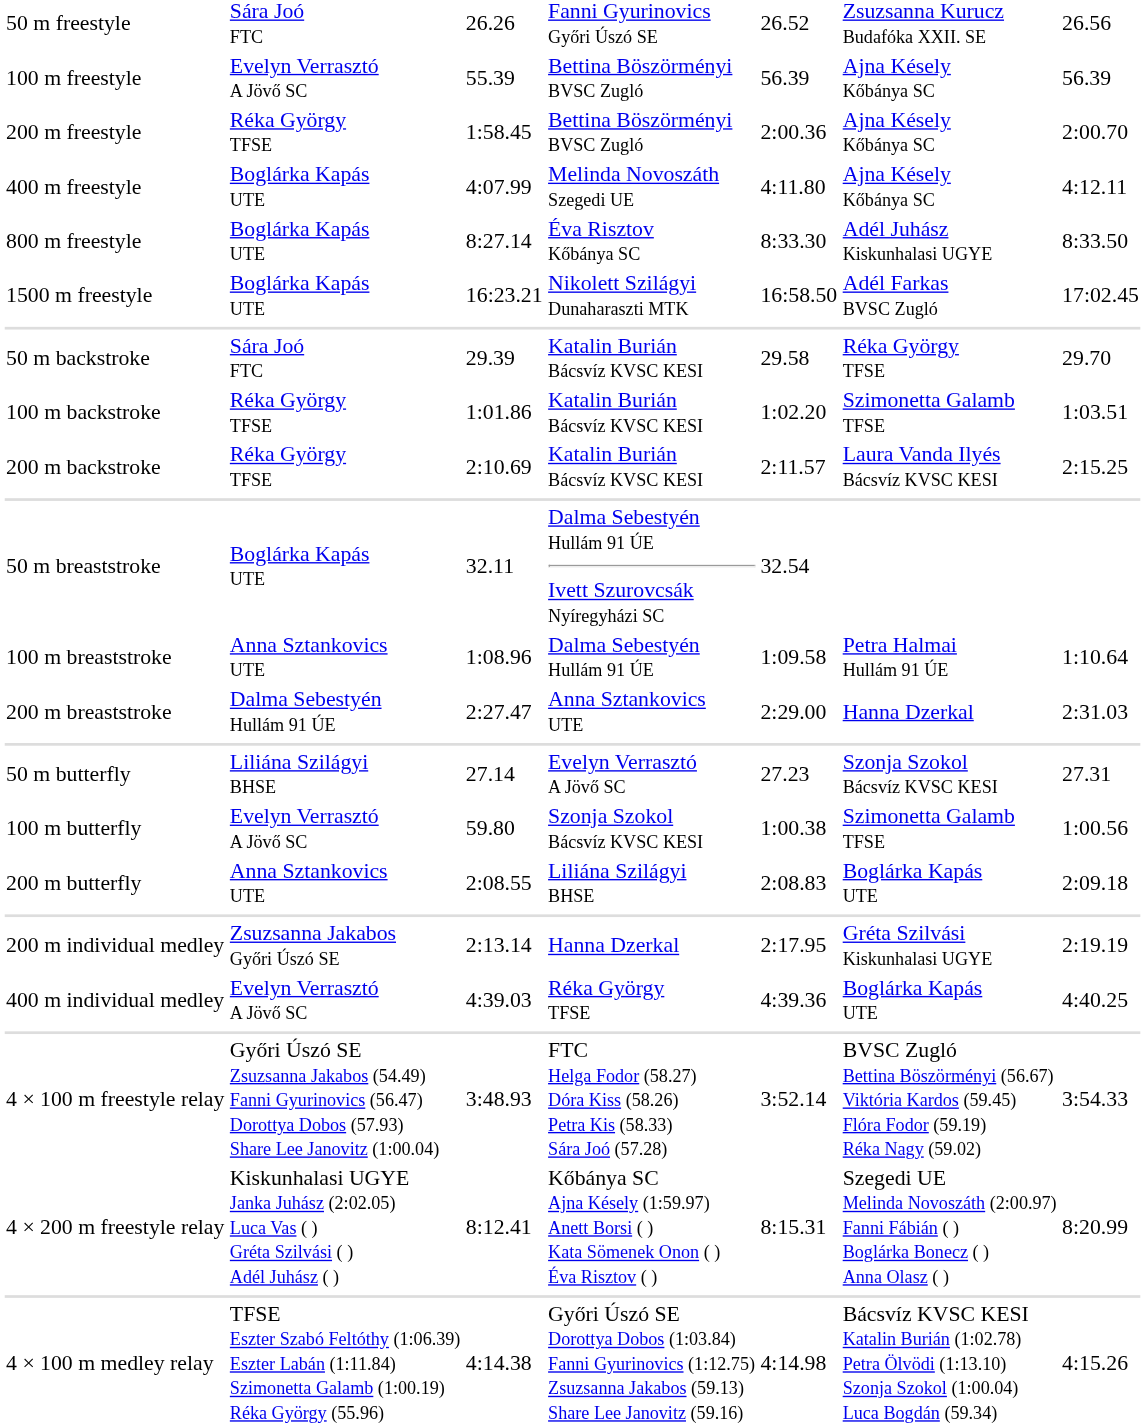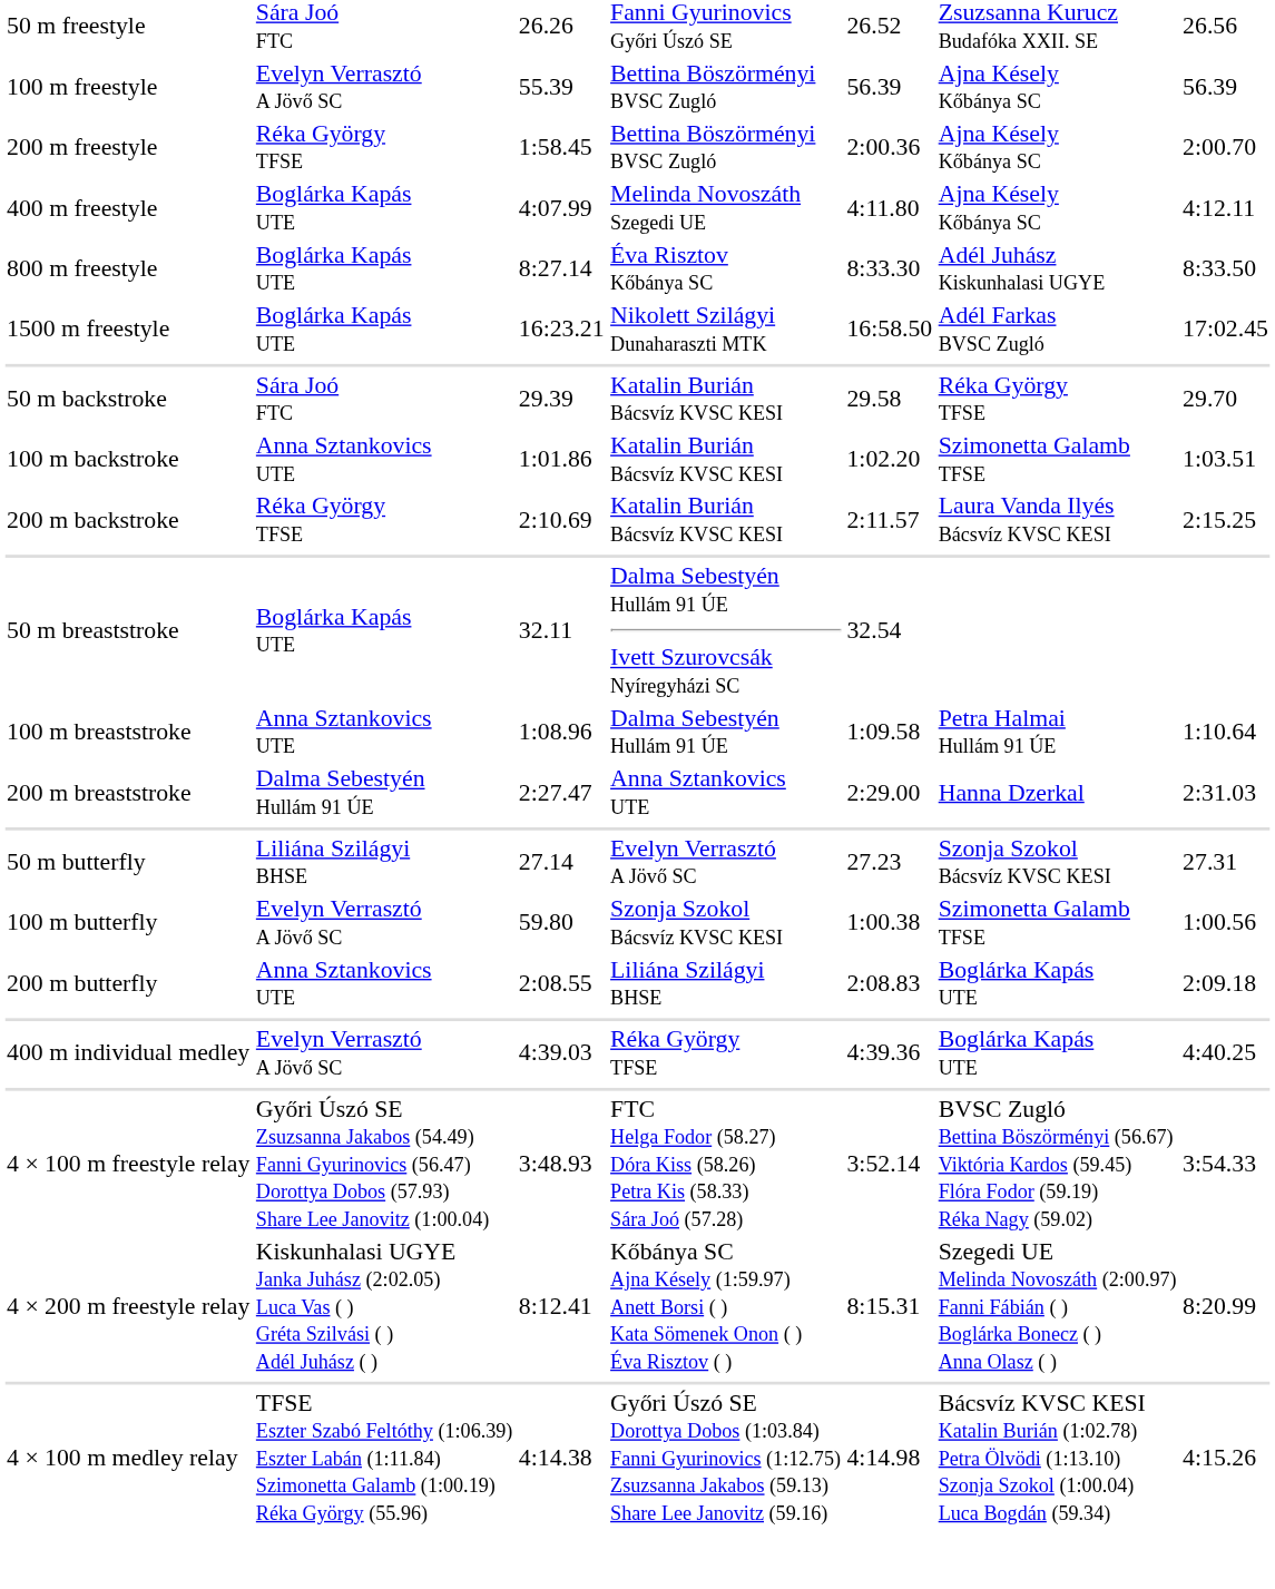 <table>
 <tr>
 <td>50 m freestyle</td>
 <td><a href='#'>Sára Joó</a><br><small>FTC</small></td>
 <td>26.26</td>
 <td><a href='#'>Fanni Gyurinovics</a><br><small>Győri Úszó SE</small></td>
 <td>26.52</td>
 <td><a href='#'>Zsuzsanna Kurucz</a><br><small>Budafóka XXII. SE</small></td>
 <td>26.56</td>
 </tr>
 <tr>
 <td>100 m freestyle</td>
 <td><a href='#'>Evelyn Verrasztó</a><br><small>A Jövő SC</small></td>
 <td>55.39</td>
 <td><a href='#'>Bettina Böszörményi</a><br><small>BVSC Zugló</small></td>
 <td>56.39</td>
 <td><a href='#'>Ajna Késely</a><br><small>Kőbánya SC</small></td>
 <td>56.39</td>
 </tr>
 <tr>
 <td>200 m freestyle</td>
 <td><a href='#'>Réka György</a><br><small>TFSE</small></td>
 <td>1:58.45</td>
 <td><a href='#'>Bettina Böszörményi</a><br><small>BVSC Zugló</small></td>
 <td>2:00.36</td>
 <td><a href='#'>Ajna Késely</a><br><small>Kőbánya SC</small></td>
 <td>2:00.70</td>
 </tr>
 <tr>
 <td>400 m freestyle</td>
 <td><a href='#'>Boglárka Kapás</a><br><small>UTE</small></td>
 <td>4:07.99</td>
 <td><a href='#'>Melinda Novoszáth</a><br><small>Szegedi UE</small></td>
 <td>4:11.80</td>
 <td><a href='#'>Ajna Késely</a><br><small>Kőbánya SC</small></td>
 <td>4:12.11</td>
 </tr>
 <tr>
 <td>800 m freestyle</td>
 <td><a href='#'>Boglárka Kapás</a><br><small>UTE</small></td>
 <td>8:27.14</td>
 <td><a href='#'>Éva Risztov</a><br><small>Kőbánya SC</small></td>
 <td>8:33.30</td>
 <td><a href='#'>Adél Juhász</a><br><small>Kiskunhalasi UGYE</small></td>
 <td>8:33.50</td>
 </tr>
 <tr>
 <td>1500 m freestyle</td>
 <td><a href='#'>Boglárka Kapás</a><br><small>UTE</small></td>
 <td>16:23.21</td>
 <td><a href='#'>Nikolett Szilágyi</a><br><small>Dunaharaszti MTK</small></td>
 <td>16:58.50</td>
 <td><a href='#'>Adél Farkas</a><br><small>BVSC Zugló</small></td>
 <td>17:02.45</td>
 </tr>
 <tr>
 </tr>
 <tr bgcolor=#ddd>
 <td colspan=7></td>
 </tr>
 <tr>
 <td>50 m backstroke</td>
 <td><a href='#'>Sára Joó</a><br><small>FTC</small></td>
 <td>29.39</td>
 <td><a href='#'>Katalin Burián</a><br><small>Bácsvíz KVSC KESI</small></td>
 <td>29.58</td>
 <td><a href='#'>Réka György</a><br><small>TFSE</small></td>
 <td>29.70</td>
 </tr>
 <tr>
 <td>100 m backstroke</td>
-<td><a href='#'>Réka György</a><br><small>TFSE</small></td>
+<td><a href='#'>Anna Sztankovics</a><br><small>UTE</small></td>
 <td>1:01.86</td>
 <td><a href='#'>Katalin Burián</a><br><small>Bácsvíz KVSC KESI</small></td>
 <td>1:02.20</td>
 <td><a href='#'>Szimonetta Galamb</a><br><small>TFSE</small></td>
 <td>1:03.51</td>
 </tr>
 <tr>
 <td>200 m backstroke</td>
 <td><a href='#'>Réka György</a><br><small>TFSE</small></td>
 <td>2:10.69</td>
 <td><a href='#'>Katalin Burián</a><br><small>Bácsvíz KVSC KESI</small></td>
 <td>2:11.57</td>
 <td><a href='#'>Laura Vanda Ilyés</a><br><small>Bácsvíz KVSC KESI</small></td>
 <td>2:15.25</td>
 </tr>
 <tr>
 </tr>
 <tr bgcolor=#ddd>
 <td colspan=7></td>
 </tr>
 <tr>
 <td>50 m breaststroke</td>
 <td><a href='#'>Boglárka Kapás</a><br><small>UTE</small></td>
 <td>32.11</td>
 <td><a href='#'>Dalma Sebestyén</a><br><small>Hullám 91 ÚE</small><hr><a href='#'>Ivett Szurovcsák</a><br><small>Nyíregyházi SC</small></td>
 <td>32.54</td>
 <td></td>
 <td></td>
 </tr>
 <tr>
 <td>100 m breaststroke</td>
 <td><a href='#'>Anna Sztankovics</a><br><small>UTE</small></td>
 <td>1:08.96</td>
 <td><a href='#'>Dalma Sebestyén</a><br><small>Hullám 91 ÚE</small></td>
 <td>1:09.58</td>
 <td><a href='#'>Petra Halmai</a><br><small>Hullám 91 ÚE</small></td>
 <td>1:10.64</td>
 </tr>
 <tr>
 <td>200 m breaststroke</td>
 <td><a href='#'>Dalma Sebestyén</a><br><small>Hullám 91 ÚE</small></td>
 <td>2:27.47</td>
 <td><a href='#'>Anna Sztankovics</a><br><small>UTE</small></td>
 <td>2:29.00</td>
 <td><a href='#'>Hanna Dzerkal</a><br><small></small></td>
 <td>2:31.03</td>
 </tr>
 <tr>
 </tr>
 <tr bgcolor=#ddd>
 <td colspan=7></td>
 </tr>
 <tr>
 <td>50 m butterfly</td>
 <td><a href='#'>Liliána Szilágyi</a><br><small>BHSE</small></td>
 <td>27.14</td>
 <td><a href='#'>Evelyn Verrasztó</a><br><small>A Jövő SC</small></td>
 <td>27.23</td>
 <td><a href='#'>Szonja Szokol</a><br><small>Bácsvíz KVSC KESI</small></td>
 <td>27.31</td>
 </tr>
 <tr>
 <td>100 m butterfly</td>
 <td><a href='#'>Evelyn Verrasztó</a><br><small>A Jövő SC</small></td>
 <td>59.80</td>
 <td><a href='#'>Szonja Szokol</a><br><small>Bácsvíz KVSC KESI</small></td>
 <td>1:00.38</td>
 <td><a href='#'>Szimonetta Galamb</a><br><small>TFSE</small></td>
 <td>1:00.56</td>
 </tr>
 <tr>
 <td>200 m butterfly</td>
 <td><a href='#'>Anna Sztankovics</a><br><small>UTE</small></td>
 <td>2:08.55</td>
 <td><a href='#'>Liliána Szilágyi</a><br><small>BHSE</small></td>
 <td>2:08.83</td>
 <td><a href='#'>Boglárka Kapás</a><br><small>UTE</small></td>
 <td>2:09.18</td>
 </tr>
 <tr>
 </tr>
 <tr bgcolor=#ddd>
 <td colspan=7></td>
 </tr>
 <tr>
-<td>200 m individual medley</td>
-<td><a href='#'>Zsuzsanna Jakabos</a><br><small>Győri Úszó SE</small></td>
-<td>2:13.14</td>
-<td><a href='#'>Hanna Dzerkal</a><br><small></small></td>
-<td>2:17.95</td>
-<td><a href='#'>Gréta Szilvási</a><br><small>Kiskunhalasi UGYE</small></td>
-<td>2:19.19</td>
-</tr>
-<tr>
 <td>400 m individual medley</td>
 <td><a href='#'>Evelyn Verrasztó</a><br><small>A Jövő SC</small></td>
 <td>4:39.03</td>
 <td><a href='#'>Réka György</a><br><small>TFSE</small></td>
 <td>4:39.36</td>
 <td><a href='#'>Boglárka Kapás</a><br><small>UTE</small></td>
 <td>4:40.25</td>
 </tr>
 <tr>
 </tr>
 <tr bgcolor=#ddd>
 <td colspan=7></td>
 </tr>
 <tr>
 <td>4 × 100 m freestyle relay</td>
 <td>Győri Úszó SE<br><small><a href='#'>Zsuzsanna Jakabos</a> (54.49)<br> <a href='#'>Fanni Gyurinovics</a> (56.47)<br> <a href='#'>Dorottya Dobos</a> (57.93)<br> <a href='#'>Share Lee Janovitz</a> (1:00.04)</small></td>
 <td>3:48.93</td>
 <td>FTC<br><small><a href='#'>Helga Fodor</a> (58.27)<br> <a href='#'>Dóra Kiss</a> (58.26)<br> <a href='#'>Petra Kis</a> (58.33)<br> <a href='#'>Sára Joó</a> (57.28)</small></td>
 <td>3:52.14</td>
 <td>BVSC Zugló<br><small><a href='#'>Bettina Böszörményi</a> (56.67)<br> <a href='#'>Viktória Kardos</a> (59.45)<br> <a href='#'>Flóra Fodor</a> (59.19)<br> <a href='#'>Réka Nagy</a> (59.02)</small></td>
 <td>3:54.33</td>
 </tr>
 <tr>
 <td>4 × 200 m freestyle relay</td>
 <td>Kiskunhalasi UGYE<br><small><a href='#'>Janka Juhász</a> (2:02.05)<br> <a href='#'>Luca Vas</a> ( )<br> <a href='#'>Gréta Szilvási</a> ( )<br> <a href='#'>Adél Juhász</a> ( )</small></td>
 <td>8:12.41</td>
 <td>Kőbánya SC<br><small><a href='#'>Ajna Késely</a> (1:59.97)<br> <a href='#'>Anett Borsi</a> ( )<br> <a href='#'>Kata Sömenek Onon</a> ( )<br> <a href='#'>Éva Risztov</a> ( )</small></td>
 <td>8:15.31</td>
 <td>Szegedi UE<br><small><a href='#'>Melinda Novoszáth</a> (2:00.97)<br> <a href='#'>Fanni Fábián</a> ( )<br> <a href='#'>Boglárka Bonecz</a> ( )<br> <a href='#'>Anna Olasz</a> ( )</small></td>
 <td>8:20.99</td>
 </tr>
 <tr>
 </tr>
 <tr bgcolor=#ddd>
 <td colspan=7></td>
 </tr>
 <tr>
 <td>4 × 100 m medley relay</td>
 <td>TFSE<br><small><a href='#'>Eszter Szabó Feltóthy</a> (1:06.39)<br> <a href='#'>Eszter Labán</a> (1:11.84)<br> <a href='#'>Szimonetta Galamb</a> (1:00.19)<br> <a href='#'>Réka György</a> (55.96)</small></td>
 <td>4:14.38</td>
 <td>Győri Úszó SE<br><small><a href='#'>Dorottya Dobos</a> (1:03.84)<br> <a href='#'>Fanni Gyurinovics</a> (1:12.75)<br> <a href='#'>Zsuzsanna Jakabos</a> (59.13)<br> <a href='#'>Share Lee Janovitz</a> (59.16)</small></td>
 <td>4:14.98</td>
 <td>Bácsvíz KVSC KESI<br><small><a href='#'>Katalin Burián</a> (1:02.78)<br> <a href='#'>Petra Ölvödi</a> (1:13.10)<br> <a href='#'>Szonja Szokol</a> (1:00.04)<br> <a href='#'>Luca Bogdán</a> (59.34)</small></td>
 <td>4:15.26</td>
 </tr>
 </table>
